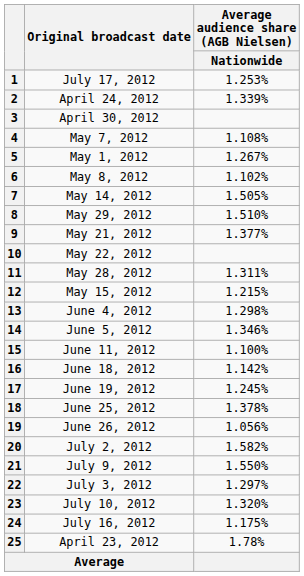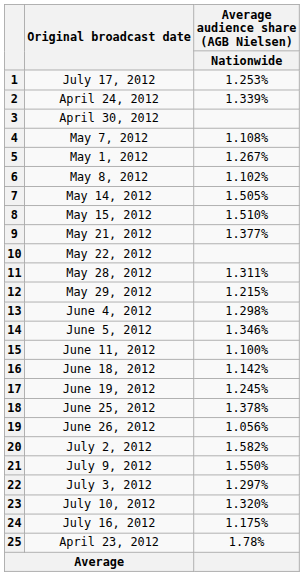 <table class="wikitable" style="text-align:center">
 <tr>
 <th rowspan="2"></th>
 <th rowspan="2">Original broadcast date</th>
 <th colspan="1">Average audience share<br>(AGB Nielsen)</th>
 </tr>
 <tr>
 <th width="110">Nationwide</th>
 </tr>
 <tr>
 <th>1</th>
 <td>July 17, 2012</td>
 <td>1.253%</td>
 </tr>
 <tr>
 <th>2</th>
 <td>April 24, 2012</td>
 <td>1.339%</td>
 </tr>
 <tr>
 <th>3</th>
 <td>April 30, 2012</td>
 <td></td>
 </tr>
 <tr>
 <th>4</th>
 <td>May 7, 2012</td>
 <td>1.108%</td>
 </tr>
 <tr>
 <th>5</th>
 <td>May 1, 2012</td>
 <td>1.267%</td>
 </tr>
 <tr>
 <th>6</th>
 <td>May 8, 2012</td>
 <td>1.102%</td>
 </tr>
 <tr>
 <th>7</th>
 <td>May 14, 2012</td>
 <td>1.505%</td>
 </tr>
 <tr>
 <th>8</th>
-<td>May 29, 2012</td>
+<td>May 15, 2012</td>
 <td>1.510%</td>
 </tr>
 <tr>
 <th>9</th>
 <td>May 21, 2012</td>
 <td>1.377%</td>
 </tr>
 <tr>
 <th>10</th>
 <td>May 22, 2012</td>
 <td></td>
 </tr>
 <tr>
 <th>11</th>
 <td>May 28, 2012</td>
 <td>1.311%</td>
 </tr>
 <tr>
 <th>12</th>
-<td>May 15, 2012</td>
+<td>May 29, 2012</td>
 <td>1.215%</td>
 </tr>
 <tr>
 <th>13</th>
 <td>June 4, 2012</td>
 <td>1.298%</td>
 </tr>
 <tr>
 <th>14</th>
 <td>June 5, 2012</td>
 <td>1.346%</td>
 </tr>
 <tr>
 <th>15</th>
 <td>June 11, 2012</td>
 <td>1.100%</td>
 </tr>
 <tr>
 <th>16</th>
 <td>June 18, 2012</td>
 <td>1.142%</td>
 </tr>
 <tr>
 <th>17</th>
 <td>June 19, 2012</td>
 <td>1.245%</td>
 </tr>
 <tr>
 <th>18</th>
 <td>June 25, 2012</td>
 <td>1.378%</td>
 </tr>
 <tr>
 <th>19</th>
 <td>June 26, 2012</td>
 <td>1.056%</td>
 </tr>
 <tr>
 <th>20</th>
 <td>July 2, 2012</td>
 <td>1.582%</td>
 </tr>
 <tr>
 <th>21</th>
 <td>July 9, 2012</td>
 <td>1.550%</td>
 </tr>
 <tr>
 <th>22</th>
 <td>July 3, 2012</td>
 <td>1.297%</td>
 </tr>
 <tr>
 <th>23</th>
 <td>July 10, 2012</td>
 <td>1.320%</td>
 </tr>
 <tr>
 <th>24</th>
 <td>July 16, 2012</td>
 <td>1.175%</td>
 </tr>
 <tr>
 <th>25</th>
 <td>April 23, 2012</td>
 <td>1.78%</td>
 </tr>
 <tr>
 <th colspan="2">Average</th>
 <th></th>
 </tr>
 </table>
